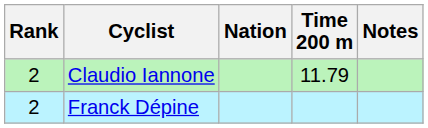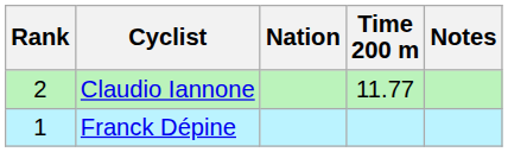 <table class="wikitable sortable" style="text-align:center">
 <tr>
 <th>Rank</th>
 <th>Cyclist</th>
 <th>Nation</th>
 <th>Time<br>200 m</th>
 <th>Notes</th>
 </tr>
 <tr bgcolor=bbf3bb>
 <td>2</td>
 <td align=left><a href='#'>Claudio Iannone</a></td>
 <td align=left></td>
-<td>11.79</td>
+<td>11.77</td>
 <td></td>
 </tr>
 <tr bgcolor=bbf3ff>
-<td>2</td>
+<td>1</td>
 <td align=left><a href='#'>Franck Dépine</a></td>
 <td align=left></td>
 <td></td>
 <td></td>
 </tr>
 </table>
